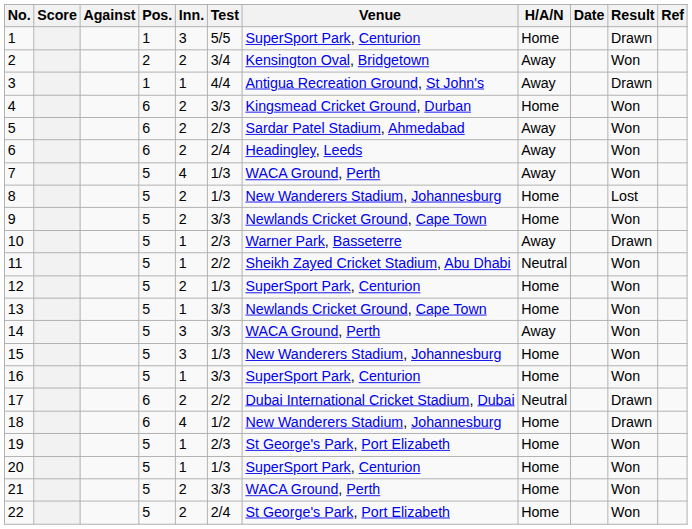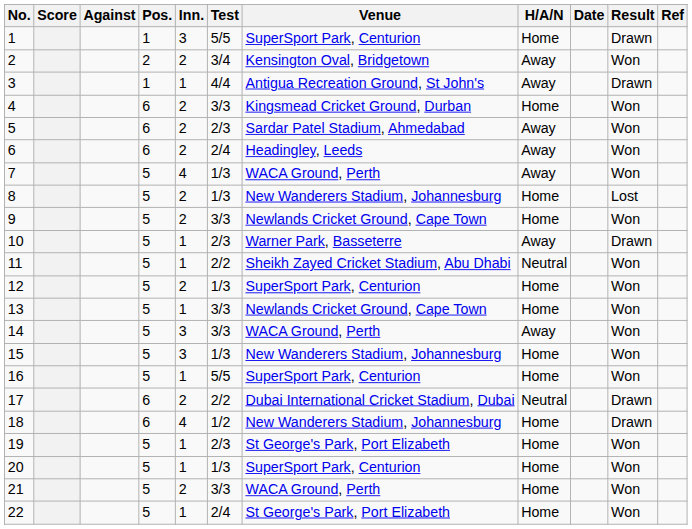 <table class="wikitable sortable plainrowheaders">
 <tr>
 <th>No.</th>
 <th>Score</th>
 <th>Against</th>
 <th>Pos.</th>
 <th>Inn.</th>
 <th>Test</th>
 <th>Venue</th>
 <th>H/A/N</th>
 <th>Date</th>
 <th>Result</th>
 <th scope="col" class="unsortable">Ref</th>
 </tr>
 <tr>
 <td>1</td>
 <th scope="row"> </th>
 <td></td>
 <td>1</td>
 <td>3</td>
 <td>5/5</td>
 <td><a href='#'>SuperSport Park</a>, <a href='#'>Centurion</a></td>
 <td>Home</td>
 <td></td>
 <td>Drawn</td>
 <td></td>
 </tr>
 <tr>
 <td>2</td>
 <th scope="row"></th>
 <td></td>
 <td>2</td>
 <td>2</td>
 <td>3/4</td>
 <td><a href='#'>Kensington Oval</a>, <a href='#'>Bridgetown</a></td>
 <td>Away</td>
 <td></td>
 <td>Won</td>
 <td></td>
 </tr>
 <tr>
 <td>3</td>
 <th scope="row"></th>
 <td></td>
 <td>1</td>
 <td>1</td>
 <td>4/4</td>
 <td><a href='#'>Antigua Recreation Ground</a>, <a href='#'>St John's</a></td>
 <td>Away</td>
 <td></td>
 <td>Drawn</td>
 <td></td>
 </tr>
 <tr>
 <td>4</td>
 <th scope="row"></th>
 <td></td>
 <td>6</td>
 <td>2</td>
 <td>3/3</td>
 <td><a href='#'>Kingsmead Cricket Ground</a>, <a href='#'>Durban</a></td>
 <td>Home</td>
 <td></td>
 <td>Won</td>
 <td></td>
 </tr>
 <tr>
 <td>5</td>
 <th scope="row"> </th>
 <td></td>
 <td>6</td>
 <td>2</td>
 <td>2/3</td>
 <td><a href='#'>Sardar Patel Stadium</a>, <a href='#'>Ahmedabad</a></td>
 <td>Away</td>
 <td></td>
 <td>Won</td>
 <td></td>
 </tr>
 <tr>
 <td>6</td>
 <th scope="row"></th>
 <td></td>
 <td>6</td>
 <td>2</td>
 <td>2/4</td>
 <td><a href='#'>Headingley</a>, <a href='#'>Leeds</a></td>
 <td>Away</td>
 <td></td>
 <td>Won</td>
 <td></td>
 </tr>
 <tr>
 <td>7</td>
 <th scope="row"> </th>
 <td></td>
 <td>5</td>
 <td>4</td>
 <td>1/3</td>
 <td><a href='#'>WACA Ground</a>, <a href='#'>Perth</a></td>
 <td>Away</td>
 <td></td>
 <td>Won</td>
 <td></td>
 </tr>
 <tr>
 <td>8</td>
 <th scope="row"></th>
 <td></td>
 <td>5</td>
 <td>2</td>
 <td>1/3</td>
 <td><a href='#'>New Wanderers Stadium</a>, <a href='#'>Johannesburg</a></td>
 <td>Home</td>
 <td></td>
 <td>Lost</td>
 <td></td>
 </tr>
 <tr>
 <td>9</td>
 <th scope="row"></th>
 <td></td>
 <td>5</td>
 <td>2</td>
 <td>3/3</td>
 <td><a href='#'>Newlands Cricket Ground</a>, <a href='#'>Cape Town</a></td>
 <td>Home</td>
 <td></td>
 <td>Won</td>
 <td></td>
 </tr>
 <tr>
 <td>10</td>
 <th scope="row"></th>
 <td></td>
 <td>5</td>
 <td>1</td>
 <td>2/3</td>
 <td><a href='#'>Warner Park</a>, <a href='#'>Basseterre</a></td>
 <td>Away</td>
 <td></td>
 <td>Drawn</td>
 <td></td>
 </tr>
 <tr>
 <td>11</td>
 <th scope="row"> </th>
 <td></td>
 <td>5</td>
 <td>1</td>
 <td>2/2</td>
 <td><a href='#'>Sheikh Zayed Cricket Stadium</a>, <a href='#'>Abu Dhabi</a></td>
 <td>Neutral</td>
 <td></td>
 <td>Won</td>
 <td></td>
 </tr>
 <tr>
 <td>12</td>
 <th scope="row"></th>
 <td></td>
 <td>5</td>
 <td>2</td>
 <td>1/3</td>
 <td><a href='#'>SuperSport Park</a>, <a href='#'>Centurion</a></td>
 <td>Home</td>
 <td></td>
 <td>Won</td>
 <td></td>
 </tr>
 <tr>
 <td>13</td>
 <th scope="row"></th>
 <td></td>
 <td>5</td>
 <td>1</td>
 <td>3/3</td>
 <td><a href='#'>Newlands Cricket Ground</a>,  <a href='#'>Cape Town</a></td>
 <td>Home</td>
 <td></td>
 <td>Won</td>
 <td></td>
 </tr>
 <tr>
 <td>14</td>
 <th scope="row"></th>
 <td></td>
 <td>5</td>
 <td>3</td>
 <td>3/3</td>
 <td><a href='#'>WACA Ground</a>, <a href='#'>Perth</a></td>
 <td>Away</td>
 <td></td>
 <td>Won</td>
 <td></td>
 </tr>
 <tr>
 <td>15</td>
 <th scope="row"></th>
 <td></td>
 <td>5</td>
 <td>3</td>
 <td>1/3</td>
 <td><a href='#'>New Wanderers Stadium</a>, <a href='#'>Johannesburg</a></td>
 <td>Home</td>
 <td></td>
 <td>Won</td>
 <td></td>
 </tr>
 <tr>
 <td>16</td>
 <th scope="row"></th>
 <td></td>
 <td>5</td>
 <td>1</td>
-<td>3/3</td>
+<td>5/5</td>
 <td><a href='#'>SuperSport Park</a>, <a href='#'>Centurion</a></td>
 <td>Home</td>
 <td></td>
 <td>Won</td>
 <td></td>
 </tr>
 <tr>
 <td>17</td>
 <th scope="row"></th>
 <td></td>
 <td>6</td>
 <td>2</td>
 <td>2/2</td>
 <td><a href='#'>Dubai International Cricket Stadium</a>, <a href='#'>Dubai</a></td>
 <td>Neutral</td>
 <td></td>
 <td>Drawn</td>
 <td></td>
 </tr>
 <tr>
 <td>18</td>
 <th scope="row"></th>
 <td></td>
 <td>6</td>
 <td>4</td>
 <td>1/2</td>
 <td><a href='#'>New Wanderers Stadium</a>, <a href='#'>Johannesburg</a></td>
 <td>Home</td>
 <td></td>
 <td>Drawn</td>
 <td></td>
 </tr>
 <tr>
 <td>19</td>
 <th scope="row"></th>
 <td></td>
 <td>5</td>
 <td>1</td>
 <td>2/3</td>
 <td><a href='#'>St George's Park</a>, <a href='#'>Port Elizabeth</a></td>
 <td>Home</td>
 <td></td>
 <td>Won</td>
 <td></td>
 </tr>
 <tr>
 <td>20</td>
 <th scope="row"></th>
 <td></td>
 <td>5</td>
 <td>1</td>
 <td>1/3</td>
 <td><a href='#'>SuperSport Park</a>, <a href='#'>Centurion</a></td>
 <td>Home</td>
 <td></td>
 <td>Won</td>
 <td></td>
 </tr>
 <tr>
 <td>21</td>
 <th scope="row"> </th>
 <td></td>
 <td>5</td>
 <td>2</td>
 <td>3/3</td>
 <td><a href='#'>WACA Ground</a>, <a href='#'>Perth</a></td>
 <td>Home</td>
 <td></td>
 <td>Won</td>
 <td></td>
 </tr>
 <tr>
 <td>22</td>
 <th scope="row"></th>
 <td></td>
 <td>5</td>
-<td>2</td>
+<td>1</td>
 <td>2/4</td>
 <td><a href='#'>St George's Park</a>,  <a href='#'>Port Elizabeth</a></td>
 <td>Home</td>
 <td></td>
 <td>Won</td>
 <td></td>
 </tr>
 </table>
